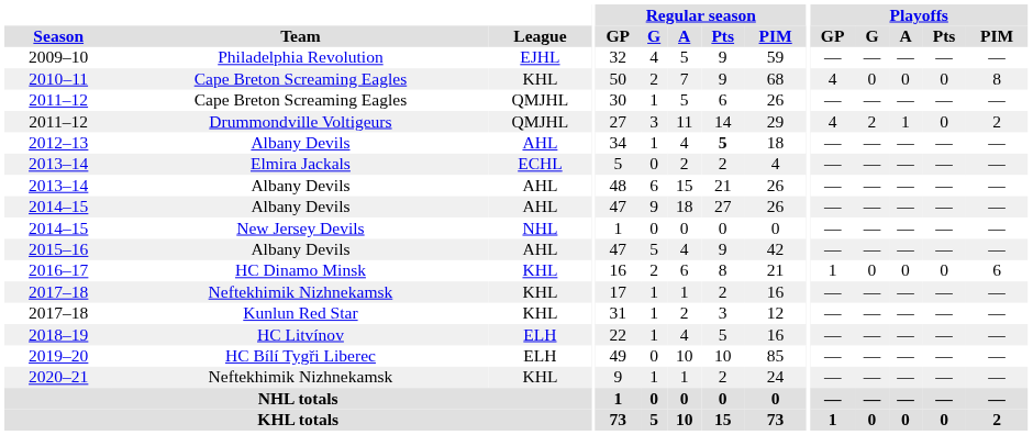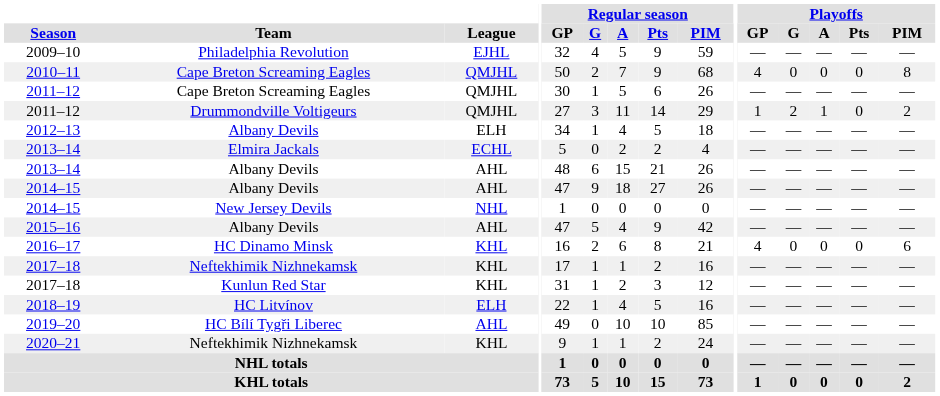 <table border="0" cellpadding="1" cellspacing="0" style="text-align:center; width:60em">
 <tr bgcolor="#e0e0e0">
 <th colspan="3" bgcolor="#ffffff"></th>
 <th rowspan="99" bgcolor="#ffffff"></th>
 <th colspan="5"><a href='#'>Regular season</a></th>
 <th rowspan="99" bgcolor="#ffffff"></th>
 <th colspan="5"><a href='#'>Playoffs</a></th>
 </tr>
 <tr bgcolor="#e0e0e0">
 <th><a href='#'>Season</a></th>
 <th>Team</th>
 <th>League</th>
 <th>GP</th>
 <th><a href='#'>G</a></th>
 <th><a href='#'>A</a></th>
 <th><a href='#'>Pts</a></th>
 <th><a href='#'>PIM</a></th>
 <th>GP</th>
 <th>G</th>
 <th>A</th>
 <th>Pts</th>
 <th>PIM</th>
 </tr>
 <tr>
 <td>2009–10</td>
 <td><a href='#'>Philadelphia Revolution</a></td>
 <td><a href='#'>EJHL</a></td>
 <td>32</td>
 <td>4</td>
 <td>5</td>
 <td>9</td>
 <td>59</td>
 <td>—</td>
 <td>—</td>
 <td>—</td>
 <td>—</td>
 <td>—</td>
 </tr>
 <tr bgcolor="#f0f0f0">
 <td><a href='#'>2010–11</a></td>
 <td><a href='#'>Cape Breton Screaming Eagles</a></td>
-<td>KHL</td>
+<td><a href='#'>QMJHL</a></td>
 <td>50</td>
 <td>2</td>
 <td>7</td>
 <td>9</td>
 <td>68</td>
 <td>4</td>
 <td>0</td>
 <td>0</td>
 <td>0</td>
 <td>8</td>
 </tr>
 <tr>
 <td><a href='#'>2011–12</a></td>
 <td>Cape Breton Screaming Eagles</td>
 <td>QMJHL</td>
 <td>30</td>
 <td>1</td>
 <td>5</td>
 <td>6</td>
 <td>26</td>
 <td>—</td>
 <td>—</td>
 <td>—</td>
 <td>—</td>
 <td>—</td>
 </tr>
 <tr bgcolor="#f0f0f0">
 <td>2011–12</td>
 <td><a href='#'>Drummondville Voltigeurs</a></td>
 <td>QMJHL</td>
 <td>27</td>
 <td>3</td>
 <td>11</td>
 <td>14</td>
 <td>29</td>
-<td>4</td>
+<td>1</td>
 <td>2</td>
 <td>1</td>
 <td>0</td>
 <td>2</td>
 </tr>
 <tr>
 <td><a href='#'>2012–13</a></td>
 <td><a href='#'>Albany Devils</a></td>
-<td><a href='#'>AHL</a></td>
+<td>ELH</td>
 <td>34</td>
 <td>1</td>
 <td>4</td>
-<td><strong>5</strong></td>
+<td>5</td>
 <td>18</td>
 <td>—</td>
 <td>—</td>
 <td>—</td>
 <td>—</td>
 <td>—</td>
 </tr>
 <tr bgcolor="#f0f0f0">
 <td><a href='#'>2013–14</a></td>
 <td><a href='#'>Elmira Jackals</a></td>
 <td><a href='#'>ECHL</a></td>
 <td>5</td>
 <td>0</td>
 <td>2</td>
 <td>2</td>
 <td>4</td>
 <td>—</td>
 <td>—</td>
 <td>—</td>
 <td>—</td>
 <td>—</td>
 </tr>
 <tr>
 <td><a href='#'>2013–14</a></td>
 <td>Albany Devils</td>
 <td>AHL</td>
 <td>48</td>
 <td>6</td>
 <td>15</td>
 <td>21</td>
 <td>26</td>
 <td>—</td>
 <td>—</td>
 <td>—</td>
 <td>—</td>
 <td>—</td>
 </tr>
 <tr bgcolor="#f0f0f0">
 <td><a href='#'>2014–15</a></td>
 <td>Albany Devils</td>
 <td>AHL</td>
 <td>47</td>
 <td>9</td>
 <td>18</td>
 <td>27</td>
 <td>26</td>
 <td>—</td>
 <td>—</td>
 <td>—</td>
 <td>—</td>
 <td>—</td>
 </tr>
 <tr>
 <td><a href='#'>2014–15</a></td>
 <td><a href='#'>New Jersey Devils</a></td>
 <td><a href='#'>NHL</a></td>
 <td>1</td>
 <td>0</td>
 <td>0</td>
 <td>0</td>
 <td>0</td>
 <td>—</td>
 <td>—</td>
 <td>—</td>
 <td>—</td>
 <td>—</td>
 </tr>
 <tr bgcolor="#f0f0f0">
 <td><a href='#'>2015–16</a></td>
 <td>Albany Devils</td>
 <td>AHL</td>
 <td>47</td>
 <td>5</td>
 <td>4</td>
 <td>9</td>
 <td>42</td>
 <td>—</td>
 <td>—</td>
 <td>—</td>
 <td>—</td>
 <td>—</td>
 </tr>
 <tr>
 <td><a href='#'>2016–17</a></td>
 <td><a href='#'>HC Dinamo Minsk</a></td>
 <td><a href='#'>KHL</a></td>
 <td>16</td>
 <td>2</td>
 <td>6</td>
 <td>8</td>
 <td>21</td>
-<td>1</td>
+<td>4</td>
 <td>0</td>
 <td>0</td>
 <td>0</td>
 <td>6</td>
 </tr>
 <tr bgcolor="#f0f0f0">
 <td><a href='#'>2017–18</a></td>
 <td><a href='#'>Neftekhimik Nizhnekamsk</a></td>
 <td>KHL</td>
 <td>17</td>
 <td>1</td>
 <td>1</td>
 <td>2</td>
 <td>16</td>
 <td>—</td>
 <td>—</td>
 <td>—</td>
 <td>—</td>
 <td>—</td>
 </tr>
 <tr>
 <td>2017–18</td>
 <td><a href='#'>Kunlun Red Star</a></td>
 <td>KHL</td>
 <td>31</td>
 <td>1</td>
 <td>2</td>
 <td>3</td>
 <td>12</td>
 <td>—</td>
 <td>—</td>
 <td>—</td>
 <td>—</td>
 <td>—</td>
 </tr>
 <tr bgcolor="#f0f0f0">
 <td><a href='#'>2018–19</a></td>
 <td><a href='#'>HC Litvínov</a></td>
 <td><a href='#'>ELH</a></td>
 <td>22</td>
 <td>1</td>
 <td>4</td>
 <td>5</td>
 <td>16</td>
 <td>—</td>
 <td>—</td>
 <td>—</td>
 <td>—</td>
 <td>—</td>
 </tr>
 <tr>
 <td><a href='#'>2019–20</a></td>
 <td><a href='#'>HC Bílí Tygři Liberec</a></td>
-<td>ELH</td>
+<td><a href='#'>AHL</a></td>
 <td>49</td>
 <td>0</td>
 <td>10</td>
 <td>10</td>
 <td>85</td>
 <td>—</td>
 <td>—</td>
 <td>—</td>
 <td>—</td>
 <td>—</td>
 </tr>
 <tr bgcolor="#f0f0f0">
 <td><a href='#'>2020–21</a></td>
 <td>Neftekhimik Nizhnekamsk</td>
 <td>KHL</td>
 <td>9</td>
 <td>1</td>
 <td>1</td>
 <td>2</td>
 <td>24</td>
 <td>—</td>
 <td>—</td>
 <td>—</td>
 <td>—</td>
 <td>—</td>
 </tr>
 <tr bgcolor="#e0e0e0">
 <th colspan="3">NHL totals</th>
 <th>1</th>
 <th>0</th>
 <th>0</th>
 <th>0</th>
 <th>0</th>
 <th>—</th>
 <th>—</th>
 <th>—</th>
 <th>—</th>
 <th>—</th>
 </tr>
 <tr bgcolor="#e0e0e0">
 <th colspan="3">KHL totals</th>
 <th>73</th>
 <th>5</th>
 <th>10</th>
 <th>15</th>
 <th>73</th>
 <th>1</th>
 <th>0</th>
 <th>0</th>
 <th>0</th>
 <th>2</th>
 </tr>
 </table>
